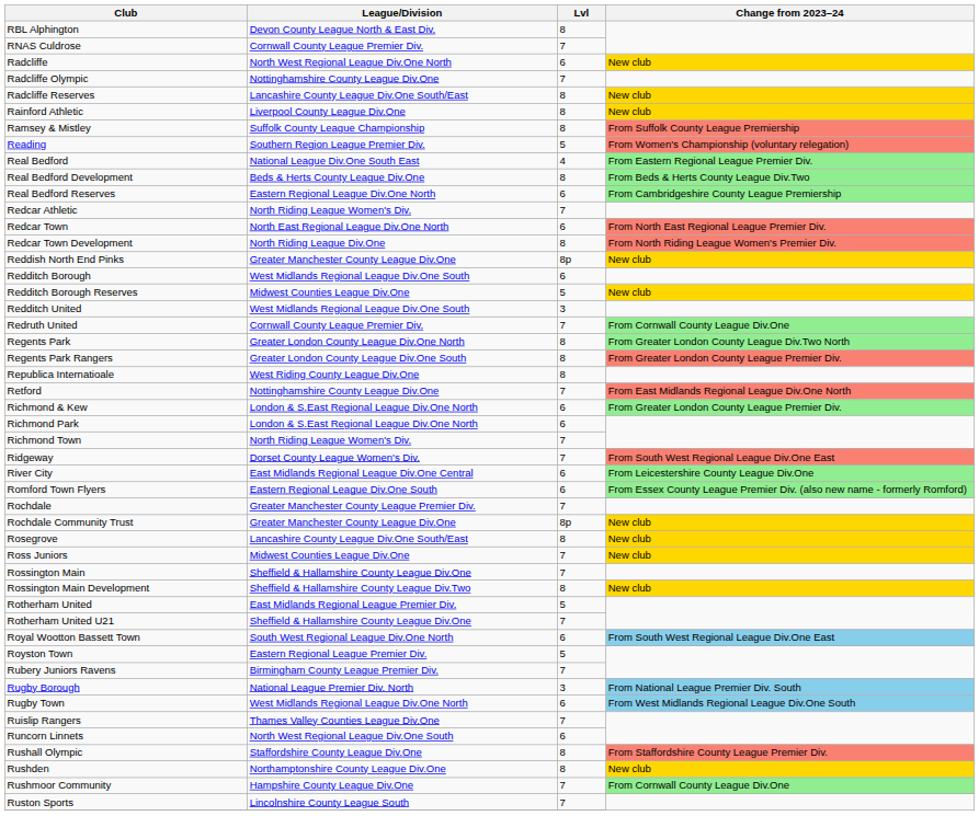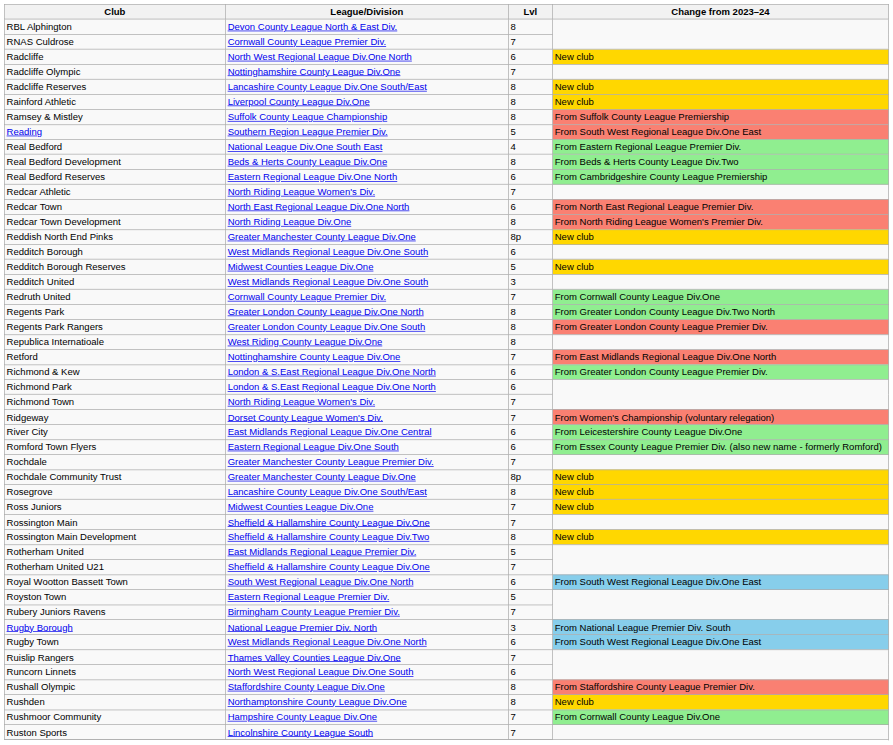 <table class="wikitable sortable" width=100% style="font-size:85%">
 <tr>
 <th width=25%>Club</th>
 <th width=32%>League/Division</th>
 <th width=5%>Lvl</th>
 <th width=38%>Change from 2023–24</th>
 </tr>
 <tr>
 <td>RBL Alphington</td>
 <td><a href='#'>Devon County League North & East Div.</a></td>
 <td>8</td>
 </tr>
 <tr>
 <td>RNAS Culdrose</td>
 <td><a href='#'>Cornwall County League Premier Div.</a></td>
 <td>7</td>
 </tr>
 <tr>
 <td>Radcliffe</td>
 <td><a href='#'>North West Regional League Div.One North</a></td>
 <td>6</td>
 <td style="background:gold">New club</td>
 </tr>
 <tr>
 <td>Radcliffe Olympic</td>
 <td><a href='#'>Nottinghamshire County League Div.One</a></td>
 <td>7</td>
 </tr>
 <tr>
 <td>Radcliffe Reserves</td>
 <td><a href='#'>Lancashire County League Div.One South/East</a></td>
 <td>8</td>
 <td style="background:gold">New club</td>
 </tr>
 <tr>
 <td>Rainford Athletic</td>
 <td><a href='#'>Liverpool County League Div.One</a></td>
 <td>8</td>
 <td style="background:gold">New club</td>
 </tr>
 <tr>
 <td>Ramsey & Mistley</td>
 <td><a href='#'>Suffolk County League Championship</a></td>
 <td>8</td>
 <td style="background:salmon">From Suffolk County League Premiership</td>
 </tr>
 <tr>
 <td><a href='#'>Reading</a></td>
 <td><a href='#'>Southern Region League Premier Div.</a></td>
 <td>5</td>
-<td style="background:salmon">From Women's Championship (voluntary relegation)</td>
+<td style="background:salmon">From South West Regional League Div.One East</td>
 </tr>
 <tr>
 <td>Real Bedford</td>
 <td><a href='#'>National League Div.One South East</a></td>
 <td>4</td>
 <td style="background:lightgreen">From Eastern Regional League Premier Div.</td>
 </tr>
 <tr>
 <td>Real Bedford Development</td>
 <td><a href='#'>Beds & Herts County League Div.One</a></td>
 <td>8</td>
 <td style="background:lightgreen">From Beds & Herts County League Div.Two</td>
 </tr>
 <tr>
 <td>Real Bedford Reserves</td>
 <td><a href='#'>Eastern Regional League Div.One North</a></td>
 <td>6</td>
 <td style="background:lightgreen">From Cambridgeshire County League Premiership</td>
 </tr>
 <tr>
 <td>Redcar Athletic</td>
 <td><a href='#'>North Riding League Women's Div.</a></td>
 <td>7</td>
 </tr>
 <tr>
 <td>Redcar Town</td>
 <td><a href='#'>North East Regional League Div.One North</a></td>
 <td>6</td>
 <td style="background:salmon">From North East Regional League Premier Div.</td>
 </tr>
 <tr>
 <td>Redcar Town Development</td>
 <td><a href='#'>North Riding League Div.One</a></td>
 <td>8</td>
 <td style="background:salmon">From North Riding League Women's Premier Div.</td>
 </tr>
 <tr>
 <td>Reddish North End Pinks</td>
 <td><a href='#'>Greater Manchester County League Div.One</a></td>
 <td>8p</td>
 <td style="background:gold">New club</td>
 </tr>
 <tr>
 <td>Redditch Borough</td>
 <td><a href='#'>West Midlands Regional League Div.One South</a></td>
 <td>6</td>
 </tr>
 <tr>
 <td>Redditch Borough Reserves</td>
 <td><a href='#'>Midwest Counties League Div.One</a></td>
 <td>5</td>
 <td style="background:gold">New club</td>
 </tr>
 <tr>
 <td>Redditch United</td>
 <td><a href='#'>West Midlands Regional League Div.One South</a></td>
 <td>3</td>
 </tr>
 <tr>
 <td>Redruth United</td>
 <td><a href='#'>Cornwall County League Premier Div.</a></td>
 <td>7</td>
 <td style="background:lightgreen">From Cornwall County League Div.One</td>
 </tr>
 <tr>
 <td>Regents Park</td>
 <td><a href='#'>Greater London County League Div.One North</a></td>
 <td>8</td>
 <td style="background:lightgreen">From Greater London County League Div.Two North</td>
 </tr>
 <tr>
 <td>Regents Park Rangers</td>
 <td><a href='#'>Greater London County League Div.One South</a></td>
 <td>8</td>
 <td style="background:salmon">From Greater London County League Premier Div.</td>
 </tr>
 <tr>
 <td>Republica Internatioale</td>
 <td><a href='#'>West Riding County League Div.One</a></td>
 <td>8</td>
 </tr>
 <tr>
 <td>Retford</td>
 <td><a href='#'>Nottinghamshire County League Div.One</a></td>
 <td>7</td>
 <td style="background:salmon">From East Midlands Regional League Div.One North</td>
 </tr>
 <tr>
 <td>Richmond & Kew</td>
 <td><a href='#'>London & S.East Regional League Div.One North</a></td>
 <td>6</td>
 <td style="background:lightgreen">From Greater London County League Premier Div.</td>
 </tr>
 <tr>
 <td>Richmond Park</td>
 <td><a href='#'>London & S.East Regional League Div.One North</a></td>
 <td>6</td>
 </tr>
 <tr>
 <td>Richmond Town</td>
 <td><a href='#'>North Riding League Women's Div.</a></td>
 <td>7</td>
 </tr>
 <tr>
 <td>Ridgeway</td>
 <td><a href='#'>Dorset County League Women's Div.</a></td>
 <td>7</td>
-<td style="background:salmon">From South West Regional League Div.One East</td>
+<td style="background:salmon">From Women's Championship (voluntary relegation)</td>
 </tr>
 <tr>
 <td>River City</td>
 <td><a href='#'>East Midlands Regional League Div.One Central</a></td>
 <td>6</td>
 <td style="background:lightgreen">From Leicestershire County League Div.One</td>
 </tr>
 <tr>
 <td>Romford Town Flyers</td>
 <td><a href='#'>Eastern Regional League Div.One South</a></td>
 <td>6</td>
 <td style="background:lightgreen">From Essex County League Premier Div. (also new name - formerly Romford)</td>
 </tr>
 <tr>
 <td>Rochdale</td>
 <td><a href='#'>Greater Manchester County League Premier Div.</a></td>
 <td>7</td>
 </tr>
 <tr>
 <td>Rochdale Community Trust</td>
 <td><a href='#'>Greater Manchester County League Div.One</a></td>
 <td>8p</td>
 <td style="background:gold">New club</td>
 </tr>
 <tr>
 <td>Rosegrove</td>
 <td><a href='#'>Lancashire County League Div.One South/East</a></td>
 <td>8</td>
 <td style="background:gold">New club</td>
 </tr>
 <tr>
 <td>Ross Juniors</td>
 <td><a href='#'>Midwest Counties League Div.One</a></td>
 <td>7</td>
 <td style="background:gold">New club</td>
 </tr>
 <tr>
 <td>Rossington Main</td>
 <td><a href='#'>Sheffield & Hallamshire County League Div.One</a></td>
 <td>7</td>
 </tr>
 <tr>
 <td>Rossington Main Development</td>
 <td><a href='#'>Sheffield & Hallamshire County League Div.Two</a></td>
 <td>8</td>
 <td style="background:gold">New club</td>
 </tr>
 <tr>
 <td>Rotherham United</td>
 <td><a href='#'>East Midlands Regional League Premier Div.</a></td>
 <td>5</td>
 </tr>
 <tr>
 <td>Rotherham United U21</td>
 <td><a href='#'>Sheffield & Hallamshire County League Div.One</a></td>
 <td>7</td>
 </tr>
 <tr>
 <td>Royal Wootton Bassett Town</td>
 <td><a href='#'>South West Regional League Div.One North</a></td>
 <td>6</td>
 <td style="background:skyblue">From South West Regional League Div.One East</td>
 </tr>
 <tr>
 <td>Royston Town</td>
 <td><a href='#'>Eastern Regional League Premier Div.</a></td>
 <td>5</td>
 </tr>
 <tr>
 <td>Rubery Juniors Ravens</td>
 <td><a href='#'>Birmingham County League Premier Div.</a></td>
 <td>7</td>
 </tr>
 <tr>
 <td><a href='#'>Rugby Borough</a></td>
 <td><a href='#'>National League Premier Div. North</a></td>
 <td>3</td>
 <td style="background:skyblue">From National League Premier Div. South</td>
 </tr>
 <tr>
 <td>Rugby Town</td>
 <td><a href='#'>West Midlands Regional League Div.One North</a></td>
 <td>6</td>
-<td style="background:skyblue">From West Midlands Regional League Div.One South</td>
+<td style="background:skyblue">From South West Regional League Div.One East</td>
 </tr>
 <tr>
 <td>Ruislip Rangers</td>
 <td><a href='#'>Thames Valley Counties League Div.One</a></td>
 <td>7</td>
 </tr>
 <tr>
 <td>Runcorn Linnets</td>
 <td><a href='#'>North West Regional League Div.One South</a></td>
 <td>6</td>
 </tr>
 <tr>
 <td>Rushall Olympic</td>
 <td><a href='#'>Staffordshire County League Div.One</a></td>
 <td>8</td>
 <td style="background:salmon">From Staffordshire County League Premier Div.</td>
 </tr>
 <tr>
 <td>Rushden</td>
 <td><a href='#'>Northamptonshire County League Div.One</a></td>
 <td>8</td>
 <td style="background:gold">New club</td>
 </tr>
 <tr>
 <td>Rushmoor Community</td>
 <td><a href='#'>Hampshire County League Div.One</a></td>
 <td>7</td>
 <td style="background:lightgreen">From Cornwall County League Div.One</td>
 </tr>
 <tr>
 <td>Ruston Sports</td>
 <td><a href='#'>Lincolnshire County League South</a></td>
 <td>7</td>
 </tr>
 <tr>
 </tr>
 </table>
